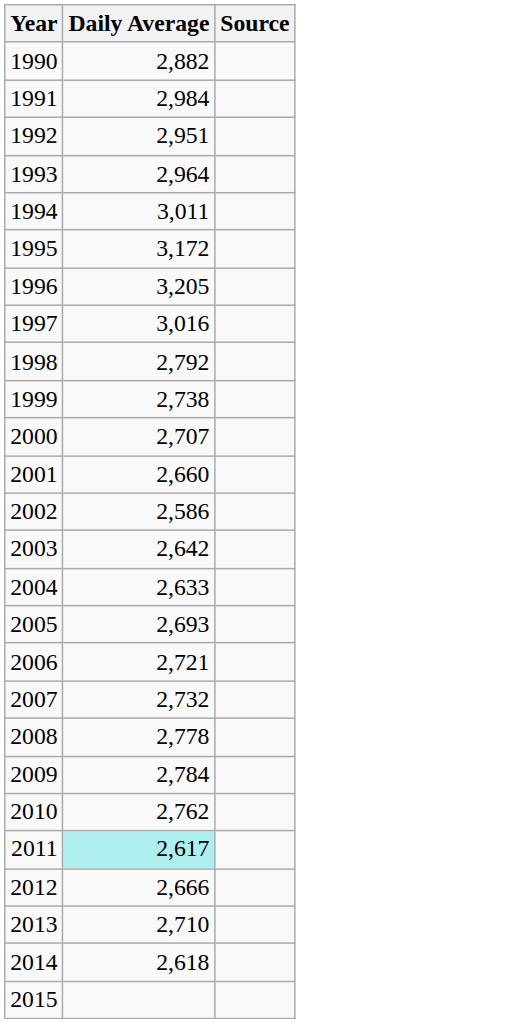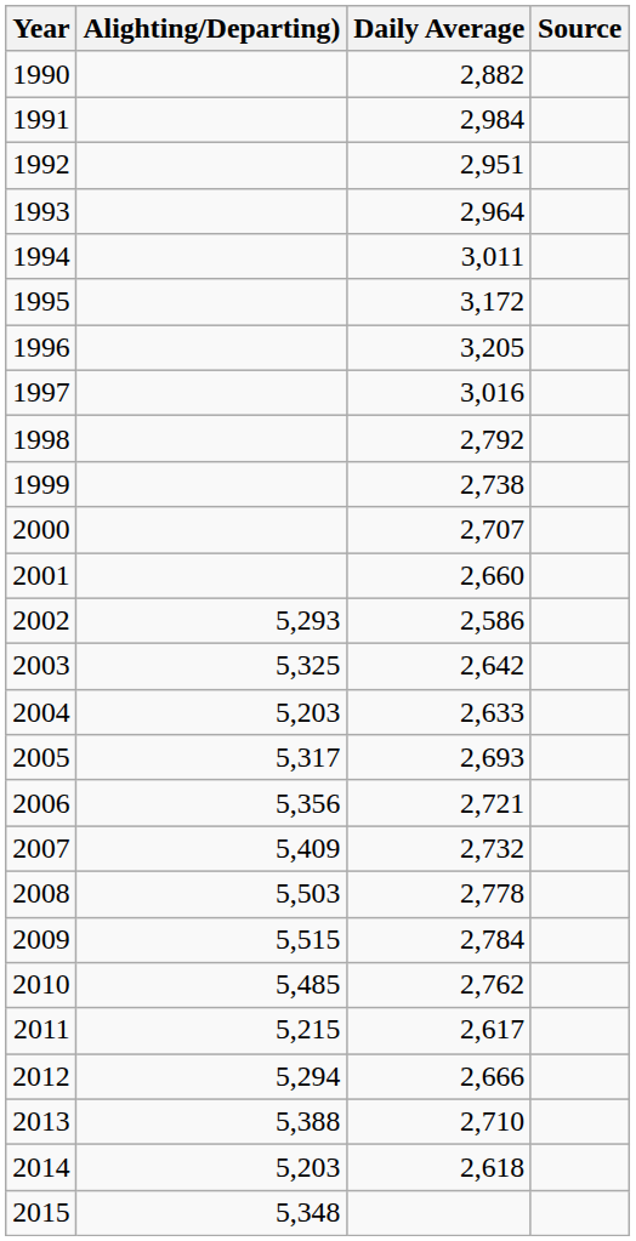 <table class="wikitable" style="text-align:right;">
 <tr>
 <th>Year</th>
+<th>Alighting/Departing)</th>
 <th>Daily Average</th>
 <th>Source</th>
 </tr>
 <tr>
 <td>1990</td>
+<td></td>
 <td>2,882</td>
 <td></td>
 </tr>
 <tr>
 <td>1991</td>
+<td></td>
 <td>2,984</td>
 <td></td>
 </tr>
 <tr>
 <td>1992</td>
+<td></td>
 <td>2,951</td>
 <td></td>
 </tr>
 <tr>
 <td>1993</td>
+<td></td>
 <td>2,964</td>
 <td></td>
 </tr>
 <tr>
 <td>1994</td>
+<td></td>
 <td>3,011</td>
 <td></td>
 </tr>
 <tr>
 <td>1995</td>
+<td></td>
 <td>3,172</td>
 <td></td>
 </tr>
 <tr>
 <td>1996</td>
+<td></td>
 <td>3,205</td>
 <td></td>
 </tr>
 <tr>
 <td>1997</td>
+<td></td>
 <td>3,016</td>
 <td></td>
 </tr>
 <tr>
 <td>1998</td>
+<td></td>
 <td>2,792</td>
 <td></td>
 </tr>
 <tr>
 <td>1999</td>
+<td></td>
 <td>2,738</td>
 <td></td>
 </tr>
 <tr>
 <td>2000</td>
+<td></td>
 <td>2,707</td>
 <td></td>
 </tr>
 <tr>
 <td>2001</td>
+<td></td>
 <td>2,660</td>
 <td></td>
 </tr>
 <tr>
 <td>2002</td>
+<td>5,293</td>
 <td>2,586</td>
 <td></td>
 </tr>
 <tr>
 <td>2003</td>
+<td>5,325</td>
 <td>2,642</td>
 <td></td>
 </tr>
 <tr>
 <td>2004</td>
+<td>5,203</td>
 <td>2,633</td>
 <td></td>
 </tr>
 <tr>
 <td>2005</td>
+<td>5,317</td>
 <td>2,693</td>
 <td></td>
 </tr>
 <tr>
 <td>2006</td>
+<td>5,356</td>
 <td>2,721</td>
 <td></td>
 </tr>
 <tr>
 <td>2007</td>
+<td>5,409</td>
 <td>2,732</td>
 <td></td>
 </tr>
 <tr>
 <td>2008</td>
+<td>5,503</td>
 <td>2,778</td>
 <td></td>
 </tr>
 <tr>
 <td>2009</td>
+<td>5,515</td>
 <td>2,784</td>
 <td></td>
 </tr>
 <tr>
 <td>2010</td>
+<td>5,485</td>
 <td>2,762</td>
 <td></td>
 </tr>
 <tr>
 <td>2011</td>
-<td style="background: paleturquoise;">2,617</td>
+<td>5,215</td>
+<td>2,617</td>
 <td></td>
 </tr>
 <tr>
 <td>2012</td>
+<td>5,294</td>
 <td>2,666</td>
 <td></td>
 </tr>
 <tr>
 <td>2013</td>
+<td>5,388</td>
 <td>2,710</td>
 <td></td>
 </tr>
 <tr>
 <td>2014</td>
+<td>5,203</td>
 <td>2,618</td>
 <td></td>
 </tr>
 <tr>
 <td>2015</td>
+<td>5,348</td>
 <td></td>
 <td></td>
 </tr>
 </table>
